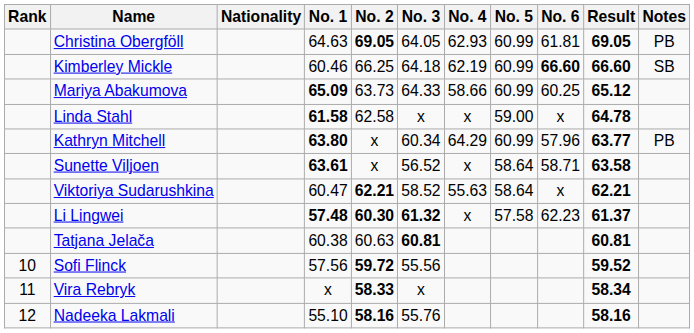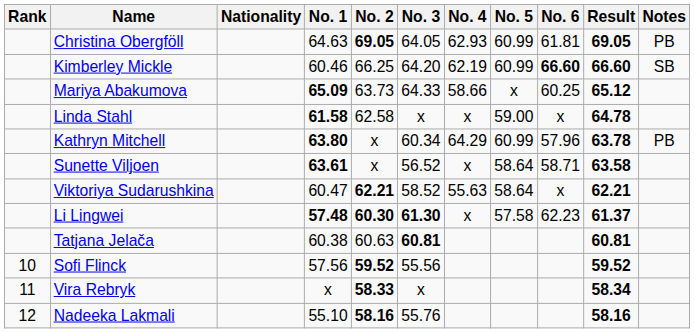 <table class="wikitable sortable" style="text-align:center">
 <tr>
 <th>Rank</th>
 <th>Name</th>
 <th>Nationality</th>
 <th>No. 1</th>
 <th>No. 2</th>
 <th>No. 3</th>
 <th>No. 4</th>
 <th>No. 5</th>
 <th>No. 6</th>
 <th>Result</th>
 <th>Notes</th>
 </tr>
 <tr>
 <td></td>
 <td align=left><a href='#'>Christina Obergföll</a></td>
 <td align=left></td>
 <td>64.63</td>
 <td><strong>69.05</strong></td>
 <td>64.05</td>
 <td>62.93</td>
 <td>60.99</td>
 <td>61.81</td>
 <td><strong>69.05</strong></td>
 <td>PB</td>
 </tr>
 <tr>
 <td></td>
 <td align=left><a href='#'>Kimberley Mickle</a></td>
 <td align=left></td>
 <td>60.46</td>
 <td>66.25</td>
-<td>64.18</td>
+<td>64.20</td>
 <td>62.19</td>
 <td>60.99</td>
 <td><strong>66.60</strong></td>
 <td><strong>66.60</strong></td>
 <td>SB</td>
 </tr>
 <tr>
 <td></td>
 <td align=left><a href='#'>Mariya Abakumova</a></td>
 <td align=left></td>
 <td><strong>65.09</strong></td>
 <td>63.73</td>
 <td>64.33</td>
 <td>58.66</td>
-<td>60.99</td>
+<td>x</td>
 <td>60.25</td>
 <td><strong>65.12</strong></td>
 <td></td>
 </tr>
 <tr>
 <td></td>
 <td align=left><a href='#'>Linda Stahl</a></td>
 <td align=left></td>
 <td><strong>61.58</strong></td>
 <td>62.58</td>
 <td>x</td>
 <td>x</td>
 <td>59.00</td>
 <td>x</td>
 <td><strong>64.78</strong></td>
 <td></td>
 </tr>
 <tr>
 <td></td>
 <td align=left><a href='#'>Kathryn Mitchell</a></td>
 <td align=left></td>
 <td><strong>63.80</strong></td>
 <td>x</td>
 <td>60.34</td>
 <td>64.29</td>
 <td>60.99</td>
 <td>57.96</td>
-<td><strong>63.77</strong></td>
+<td><strong>63.78</strong></td>
 <td>PB</td>
 </tr>
 <tr>
 <td></td>
 <td align=left><a href='#'>Sunette Viljoen</a></td>
 <td align=left></td>
 <td><strong>63.61</strong></td>
 <td>x</td>
 <td>56.52</td>
 <td>x</td>
 <td>58.64</td>
 <td>58.71</td>
 <td><strong>63.58</strong></td>
 <td></td>
 </tr>
 <tr>
 <td></td>
 <td align=left><a href='#'>Viktoriya Sudarushkina</a></td>
 <td align=left></td>
 <td>60.47</td>
 <td><strong>62.21</strong></td>
 <td>58.52</td>
 <td>55.63</td>
 <td>58.64</td>
 <td>x</td>
 <td><strong>62.21</strong></td>
 <td></td>
 </tr>
 <tr>
 <td></td>
 <td align=left><a href='#'>Li Lingwei</a></td>
 <td align=left></td>
 <td><strong>57.48</strong></td>
 <td><strong>60.30</strong></td>
-<td><strong>61.32</strong></td>
+<td><strong>61.30</strong></td>
 <td>x</td>
 <td>57.58</td>
 <td>62.23</td>
 <td><strong>61.37</strong></td>
 <td></td>
 </tr>
 <tr>
 <td></td>
 <td align=left><a href='#'>Tatjana Jelača</a></td>
 <td align=left></td>
 <td>60.38</td>
 <td>60.63</td>
 <td><strong>60.81</strong></td>
 <td></td>
 <td></td>
 <td></td>
 <td><strong>60.81</strong></td>
 <td></td>
 </tr>
 <tr>
 <td>10</td>
 <td align=left><a href='#'>Sofi Flinck</a></td>
 <td align=left></td>
 <td>57.56</td>
-<td><strong>59.72</strong></td>
+<td><strong>59.52</strong></td>
 <td>55.56</td>
 <td></td>
 <td></td>
 <td></td>
 <td><strong>59.52</strong></td>
 <td></td>
 </tr>
 <tr>
 <td>11</td>
 <td align=left><a href='#'>Vira Rebryk</a></td>
 <td align=left></td>
 <td>x</td>
 <td><strong>58.33</strong></td>
 <td>x</td>
 <td></td>
 <td></td>
 <td></td>
 <td><strong>58.34</strong></td>
 <td></td>
 </tr>
 <tr>
 <td>12</td>
 <td align=left><a href='#'>Nadeeka Lakmali</a></td>
 <td align=left></td>
 <td>55.10</td>
 <td><strong>58.16</strong></td>
 <td>55.76</td>
 <td></td>
 <td></td>
 <td></td>
 <td><strong>58.16</strong></td>
 <td></td>
 </tr>
 </table>
